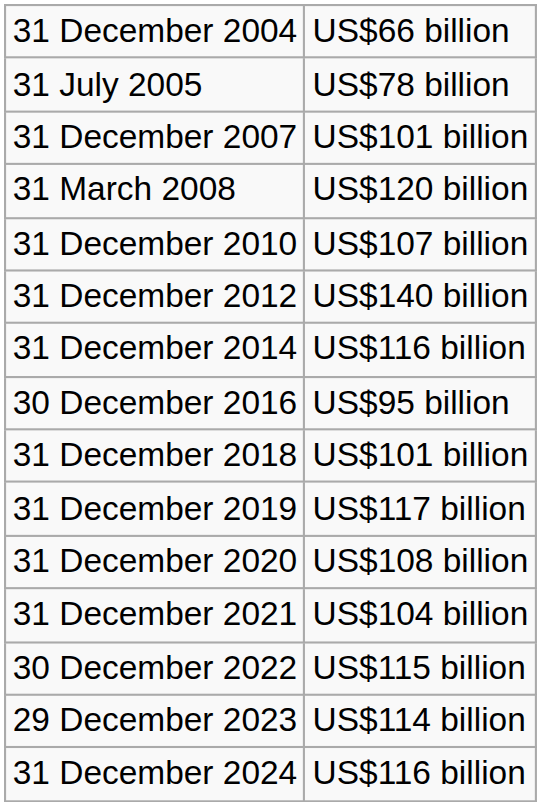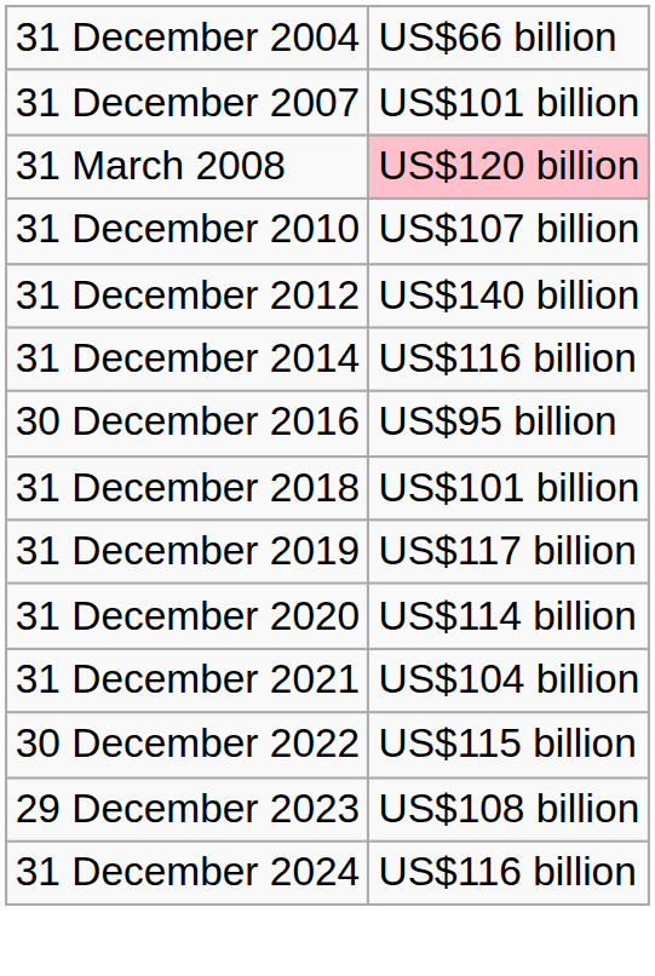 <table class="wikitable">
 <tr>
 <td>31 December 2004</td>
 <td>US$66 billion</td>
-</tr>
-<tr>
-<td>31 July 2005</td>
-<td>US$78 billion</td>
 </tr>
 <tr>
 <td>31 December 2007</td>
 <td>US$101 billion</td>
 </tr>
 <tr>
 <td>31 March 2008</td>
-<td>US$120 billion</td>
+<td style="background: pink;">US$120 billion</td>
 </tr>
 <tr>
 <td>31 December 2010</td>
 <td>US$107 billion</td>
 </tr>
 <tr>
 <td>31 December 2012</td>
 <td>US$140 billion</td>
 </tr>
 <tr>
 <td>31 December 2014</td>
 <td>US$116 billion</td>
 </tr>
 <tr>
 <td>30 December 2016</td>
 <td>US$95 billion</td>
 </tr>
 <tr>
 <td>31 December 2018</td>
 <td>US$101 billion</td>
 </tr>
 <tr>
 <td>31 December 2019</td>
 <td>US$117 billion</td>
 </tr>
 <tr>
 <td>31 December 2020</td>
-<td>US$108 billion</td>
+<td>US$114 billion</td>
 </tr>
 <tr>
 <td>31 December 2021</td>
 <td>US$104 billion</td>
 </tr>
 <tr>
 <td>30 December 2022</td>
 <td>US$115 billion</td>
 </tr>
 <tr>
 <td>29 December 2023</td>
-<td>US$114 billion</td>
+<td>US$108 billion</td>
 </tr>
 <tr>
 <td>31 December 2024</td>
 <td>US$116 billion</td>
 </tr>
 </table>
